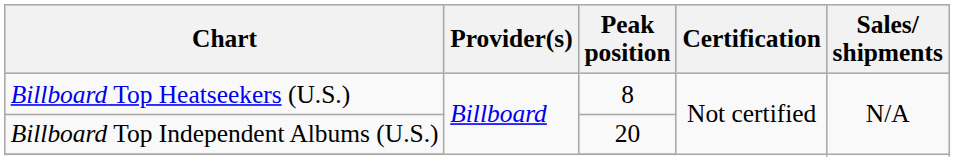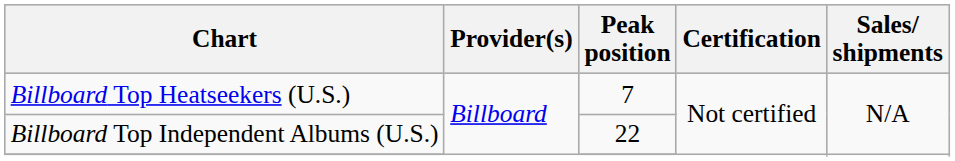 <table class="wikitable">
 <tr>
 <th align="center">Chart</th>
 <th align="center">Provider(s)</th>
 <th align="center">Peak<br>position</th>
 <th align="center">Certification</th>
 <th align="center">Sales/<br>shipments</th>
 </tr>
 <tr>
 <td align="left"><a href='#'><em>Billboard</em> Top Heatseekers</a> (U.S.)</td>
 <td align="left" rowspan="5"><em><a href='#'>Billboard</a></em></td>
-<td align="center">8</td>
+<td align="center">7</td>
 <td align="center" rowspan="5">Not certified</td>
 <td align="center" rowspan="5">N/A</td>
 </tr>
 <tr>
 <td align="left"><em>Billboard</em> Top Independent Albums (U.S.)</td>
-<td align="center">20</td>
+<td align="center">22</td>
 </tr>
 <tr>
 </tr>
 </table>
